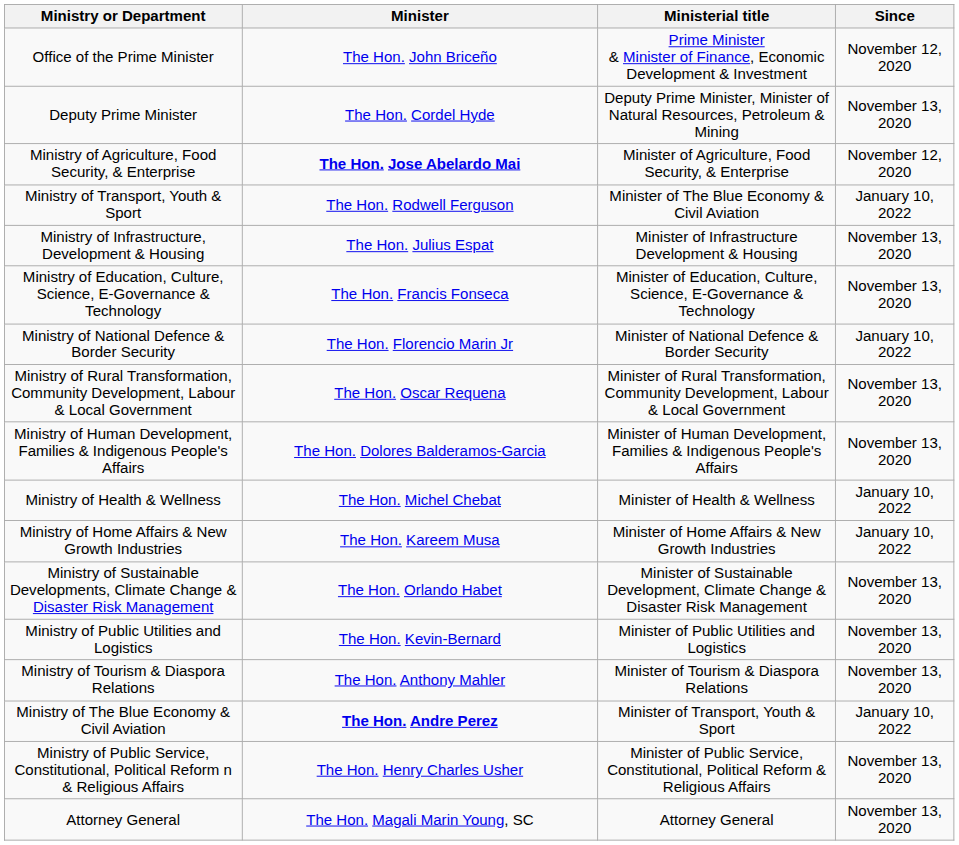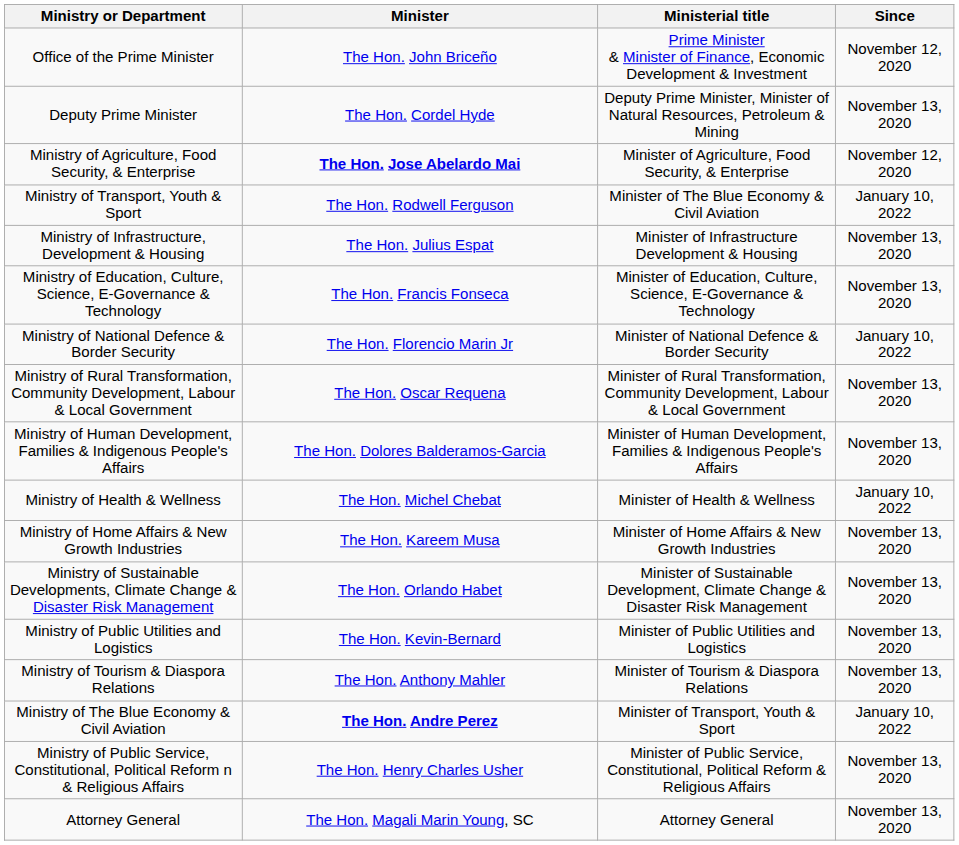 <table class="wikitable sortable"  style="width:80%; text-align:center;">
 <tr>
 <th style="width:20%;"><strong>Ministry or Department</strong></th>
 <th style="width:30%;"><strong>Minister</strong></th>
 <th style="width:20%;"><strong>Ministerial title</strong></th>
 <th style="width:10%;"><strong>Since</strong></th>
 </tr>
 <tr>
 <td>Office of the Prime Minister</td>
 <td><a href='#'>The Hon.</a> <a href='#'>John Briceño</a></td>
 <td><a href='#'>Prime Minister</a><br>& <a href='#'>Minister of Finance</a>, Economic Development & Investment<br></td>
 <td rowspan="1">November 12, 2020</td>
 </tr>
 <tr>
 <td>Deputy Prime Minister</td>
 <td><a href='#'>The Hon.</a> <a href='#'>Cordel Hyde</a></td>
 <td>Deputy Prime Minister, Minister of Natural Resources, Petroleum & Mining</td>
 <td>November 13, 2020</td>
 </tr>
 <tr>
 <td>Ministry of Agriculture, Food Security, & Enterprise</td>
 <td><strong><a href='#'>The Hon.</a> <a href='#'>Jose Abelardo Mai</a></strong></td>
 <td>Minister of Agriculture, Food Security, & Enterprise</td>
 <td rowspan="1">November 12, 2020</td>
 </tr>
 <tr>
 <td>Ministry of  Transport, Youth & Sport</td>
 <td><a href='#'>The Hon.</a> <a href='#'>Rodwell Ferguson</a></td>
 <td>Minister of The Blue Economy & Civil Aviation</td>
 <td>January 10, 2022</td>
 </tr>
 <tr>
 <td>Ministry of Infrastructure, Development & Housing</td>
 <td><a href='#'>The Hon.</a> <a href='#'>Julius Espat</a></td>
 <td>Minister of Infrastructure Development & Housing</td>
 <td>November 13, 2020</td>
 </tr>
 <tr>
 <td>Ministry of Education, Culture, Science, E-Governance & Technology</td>
 <td><a href='#'>The Hon.</a> <a href='#'>Francis Fonseca</a></td>
 <td>Minister of Education, Culture, Science, E-Governance & Technology</td>
 <td>November 13, 2020</td>
 </tr>
 <tr>
 <td>Ministry of National Defence & Border Security</td>
 <td><a href='#'>The Hon.</a> <a href='#'>Florencio Marin Jr</a></td>
 <td>Minister of National Defence & Border Security</td>
 <td>January 10, 2022</td>
 </tr>
 <tr>
 <td>Ministry of Rural Transformation, Community Development, Labour & Local Government</td>
 <td><a href='#'>The Hon.</a> <a href='#'>Oscar Requena</a></td>
 <td>Minister of Rural Transformation, Community Development, Labour & Local Government</td>
 <td>November 13, 2020</td>
 </tr>
 <tr>
 <td>Ministry of Human Development, Families & Indigenous People's Affairs</td>
 <td><a href='#'>The Hon.</a> <a href='#'>Dolores Balderamos-Garcia</a></td>
 <td>Minister of Human Development, Families & Indigenous People's Affairs</td>
 <td>November 13, 2020</td>
 </tr>
 <tr>
 <td>Ministry of Health & Wellness</td>
 <td><a href='#'>The Hon.</a> <a href='#'>Michel Chebat</a></td>
 <td>Minister of Health & Wellness</td>
 <td>January 10, 2022</td>
 </tr>
 <tr>
 <td>Ministry of Home Affairs & New Growth Industries</td>
 <td><a href='#'>The Hon.</a> <a href='#'>Kareem Musa</a></td>
 <td>Minister of Home Affairs & New Growth Industries</td>
-<td>January 10, 2022</td>
+<td>November 13, 2020</td>
 </tr>
 <tr>
 <td>Ministry of Sustainable Developments, Climate Change & <a href='#'>Disaster Risk Management</a></td>
 <td><a href='#'>The Hon.</a> <a href='#'>Orlando Habet</a></td>
 <td>Minister of Sustainable Development, Climate Change & Disaster Risk Management</td>
 <td>November 13, 2020</td>
 </tr>
 <tr>
 <td>Ministry of Public Utilities and Logistics</td>
 <td><a href='#'>The Hon.</a> <a href='#'>Kevin-Bernard</a></td>
 <td>Minister of Public Utilities and Logistics</td>
 <td>November 13, 2020</td>
 </tr>
 <tr>
 <td>Ministry of Tourism & Diaspora Relations</td>
 <td><a href='#'>The Hon.</a> <a href='#'>Anthony Mahler</a></td>
 <td>Minister of Tourism & Diaspora Relations</td>
 <td>November 13, 2020</td>
 </tr>
 <tr>
 <td>Ministry of The Blue Economy & Civil Aviation</td>
 <td><strong><a href='#'>The Hon.</a> <a href='#'>Andre Perez</a></strong></td>
 <td>Minister of Transport, Youth & Sport</td>
 <td>January 10, 2022</td>
 </tr>
 <tr>
 <td>Ministry of Public Service, Constitutional, Political Reform n & Religious Affairs</td>
 <td><a href='#'>The Hon.</a> <a href='#'>Henry Charles Usher</a></td>
 <td>Minister of Public Service, Constitutional, Political Reform & Religious Affairs</td>
 <td>November 13, 2020</td>
 </tr>
 <tr>
 <td>Attorney General</td>
 <td><a href='#'>The Hon.</a> <a href='#'>Magali Marin Young</a>, SC</td>
 <td>Attorney General</td>
 <td>November 13, 2020</td>
 </tr>
 </table>
